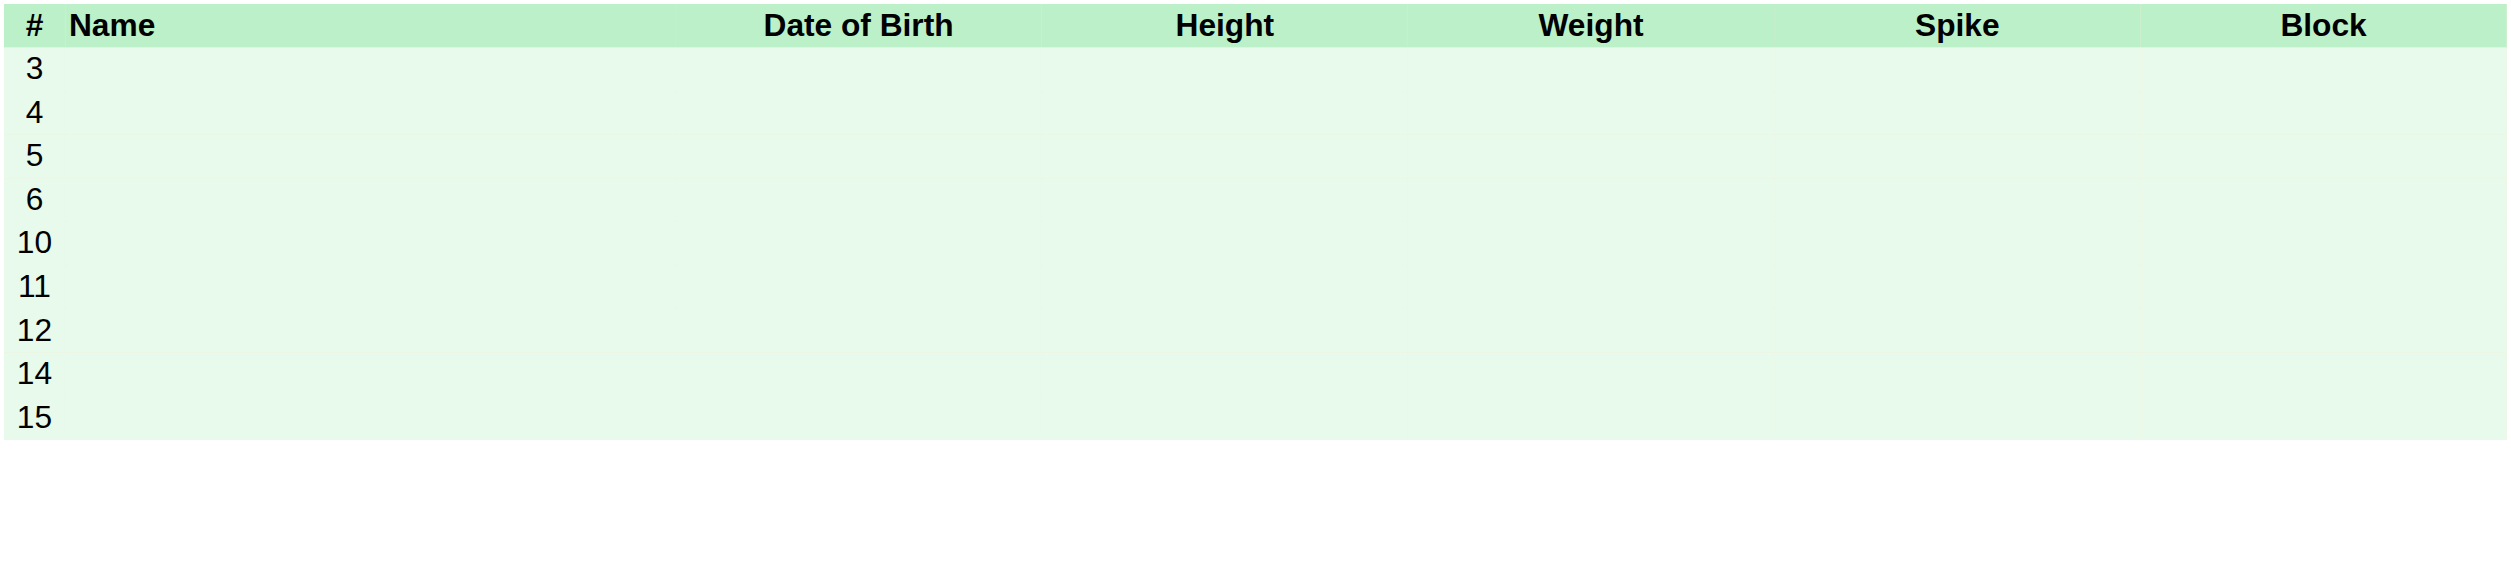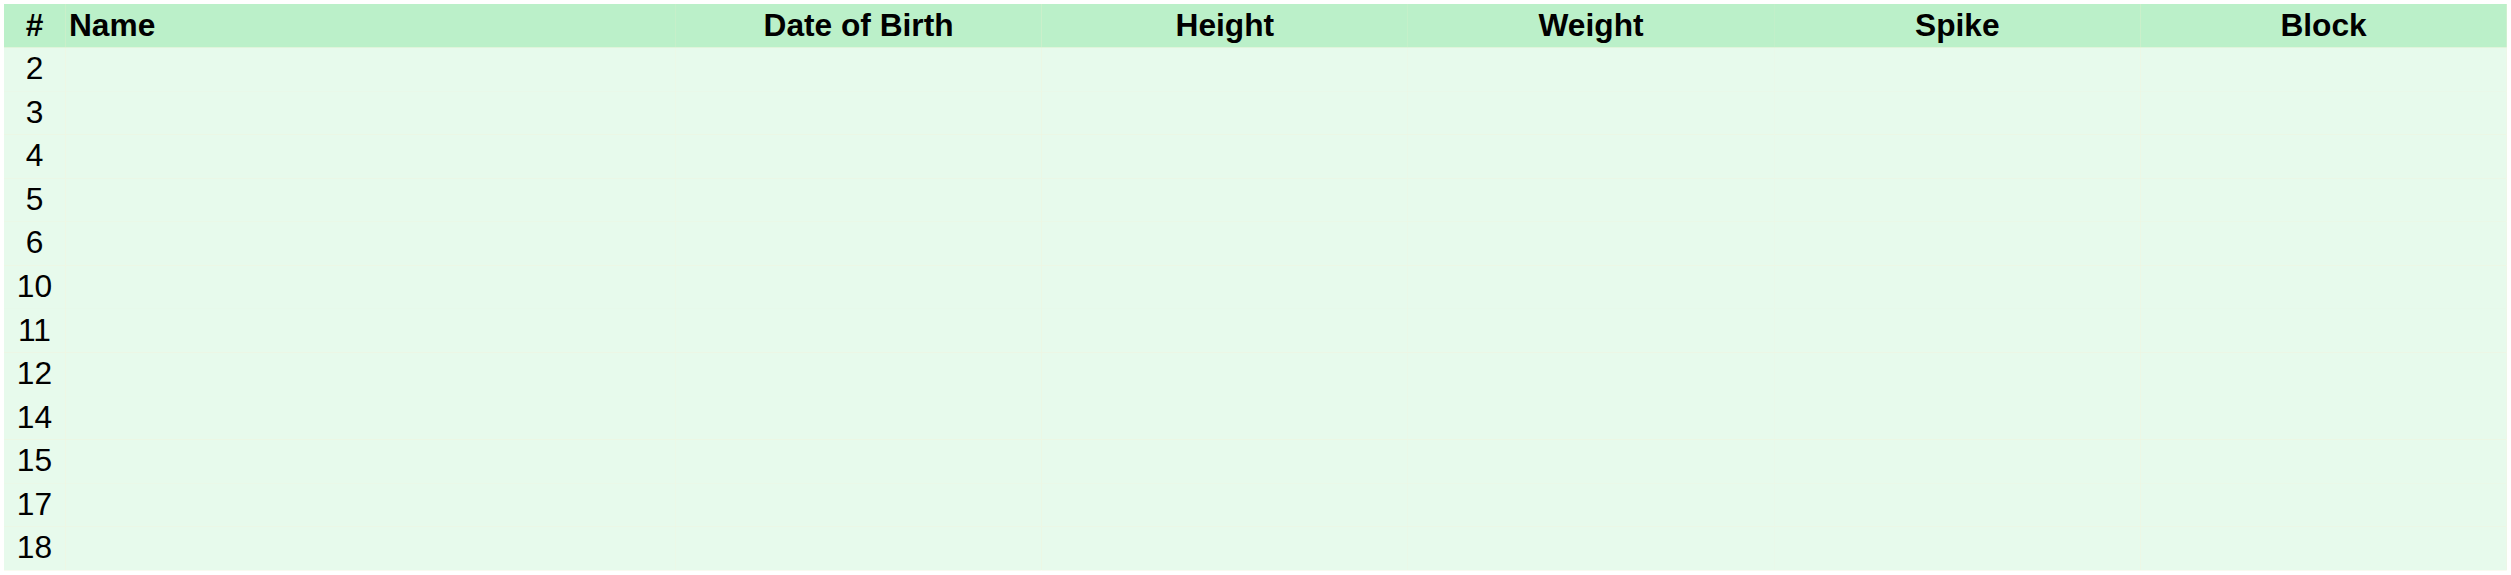 <table border=0 cellpadding=2 cellspacing=0  |- bgcolor=#FFECCE style=text-align:center; font-size:90%; width=100%>
 <tr bgcolor=#BBF0C9>
 <th width=2%>#</th>
 <th align=left width=20%>Name</th>
 <th width=12%>Date of Birth</th>
 <th width=12%>Height</th>
 <th width=12%>Weight</th>
 <th width=12%>Spike</th>
 <th width=12%>Block</th>
+</tr>
+<tr bgcolor=#E7FAEC>
+<td>2</td>
+<td align=left></td>
+<td align=right></td>
+<td></td>
+<td></td>
+<td></td>
+<td></td>
 </tr>
 <tr bgcolor=#E7FAEC>
 <td>3</td>
 <td align=left></td>
 <td align=right></td>
 <td></td>
 <td></td>
 <td></td>
 <td></td>
 </tr>
 <tr bgcolor=#E7FAEC>
 <td>4</td>
 <td align=left></td>
 <td align=right></td>
 <td></td>
 <td></td>
 <td></td>
 <td></td>
 </tr>
 <tr bgcolor=#E7FAEC>
 <td>5</td>
 <td align=left></td>
 <td align=right></td>
 <td></td>
 <td></td>
 <td></td>
 <td></td>
 </tr>
 <tr bgcolor=#E7FAEC>
 <td>6</td>
 <td align=left></td>
 <td align=right></td>
 <td></td>
 <td></td>
 <td></td>
 <td></td>
 </tr>
 <tr bgcolor=#E7FAEC>
 <td>10</td>
 <td align=left></td>
 <td align=right></td>
 <td></td>
 <td></td>
 <td></td>
 <td></td>
 </tr>
 <tr bgcolor=#E7FAEC>
 <td>11</td>
 <td align=left></td>
 <td align=right></td>
 <td></td>
 <td></td>
 <td></td>
 <td></td>
 </tr>
 <tr bgcolor=#E7FAEC>
 <td>12</td>
 <td align=left></td>
 <td align=right></td>
 <td></td>
 <td></td>
 <td></td>
 <td></td>
 </tr>
 <tr bgcolor=#E7FAEC>
 <td>14</td>
 <td align=left></td>
 <td align=right></td>
 <td></td>
 <td></td>
 <td></td>
 <td></td>
 </tr>
 <tr bgcolor=#E7FAEC>
 <td>15</td>
 <td align=left></td>
 <td align=right></td>
 <td></td>
 <td></td>
 <td></td>
 <td></td>
 </tr>
+<tr bgcolor=#E7FAEC>
+<td>17</td>
+<td align=left></td>
+<td align=right></td>
+<td></td>
+<td></td>
+<td></td>
+<td></td>
+</tr>
+<tr bgcolor=#E7FAEC>
+<td>18</td>
+<td align=left></td>
+<td align=right></td>
+<td></td>
+<td></td>
+<td></td>
+<td></td>
+</tr>
 </table>
